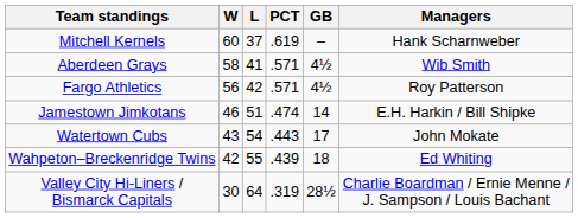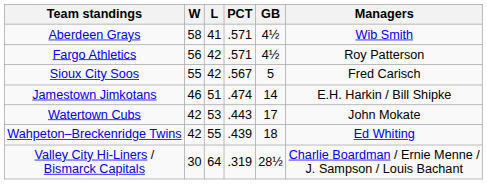 <table class="wikitable">
 <tr>
 <th>Team standings</th>
 <th>W</th>
 <th>L</th>
 <th>PCT</th>
 <th>GB</th>
 <th>Managers</th>
-</tr>
-<tr align=center>
-<td><a href='#'>Mitchell Kernels</a></td>
-<td>60</td>
-<td>37</td>
-<td>.619</td>
-<td>–</td>
-<td>Hank Scharnweber</td>
 </tr>
 <tr align=center>
 <td><a href='#'>Aberdeen Grays</a></td>
 <td>58</td>
 <td>41</td>
 <td>.571</td>
 <td>4½</td>
 <td><a href='#'>Wib Smith</a></td>
 </tr>
 <tr align=center>
 <td><a href='#'>Fargo Athletics</a></td>
 <td>56</td>
 <td>42</td>
 <td>.571</td>
 <td>4½</td>
 <td>Roy Patterson</td>
 </tr>
 <tr align=center>
+<td><a href='#'>Sioux City Soos</a></td>
+<td>55</td>
+<td>42</td>
+<td>.567</td>
+<td>5</td>
+<td>Fred Carisch</td>
+</tr>
+<tr align=center>
 <td><a href='#'>Jamestown Jimkotans</a></td>
 <td>46</td>
 <td>51</td>
 <td>.474</td>
 <td>14</td>
 <td>E.H. Harkin / Bill Shipke</td>
 </tr>
 <tr align=center>
 <td><a href='#'>Watertown Cubs</a></td>
-<td>43</td>
-<td>54</td>
+<td>42</td>
+<td>53</td>
 <td>.443</td>
 <td>17</td>
 <td>John Mokate</td>
 </tr>
 <tr align=center>
 <td><a href='#'>Wahpeton–Breckenridge Twins</a></td>
 <td>42</td>
 <td>55</td>
 <td>.439</td>
 <td>18</td>
 <td><a href='#'>Ed Whiting</a></td>
 </tr>
 <tr align=center>
 <td><a href='#'>Valley City Hi-Liners</a> /<br><a href='#'>Bismarck Capitals</a></td>
 <td>30</td>
 <td>64</td>
 <td>.319</td>
 <td>28½</td>
 <td><a href='#'>Charlie Boardman</a> / Ernie Menne /<br>J. Sampson / Louis Bachant</td>
 </tr>
 </table>
